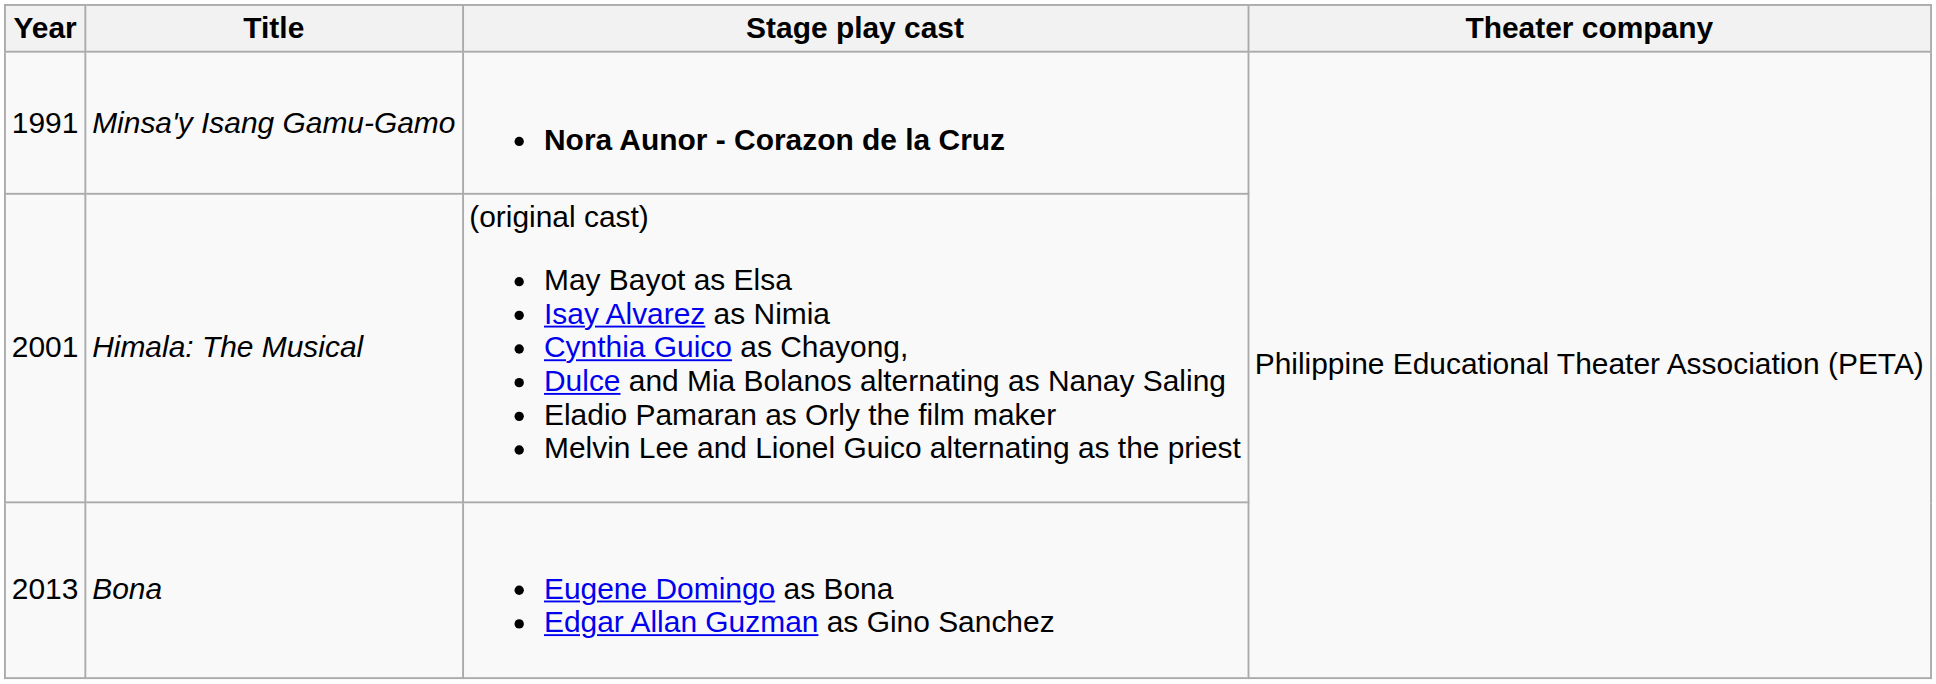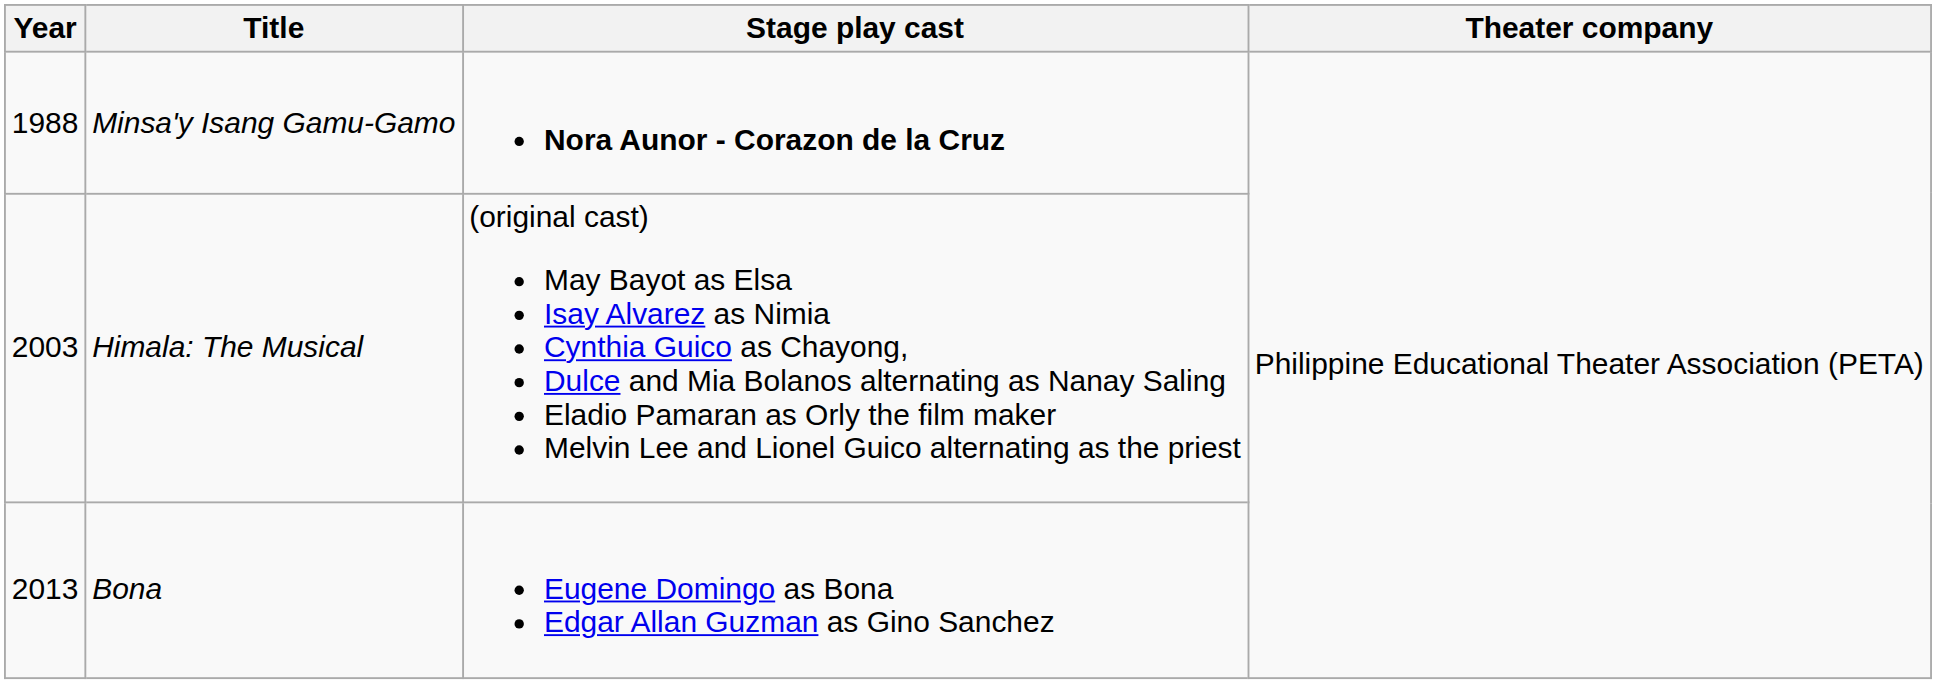 <table class="wikitable sortable">
 <tr>
 <th>Year</th>
 <th>Title</th>
 <th>Stage play cast</th>
 <th>Theater company</th>
 </tr>
 <tr>
-<td>1991</td>
+<td>1988</td>
 <td><em>Minsa'y Isang Gamu-Gamo</em></td>
 <td><strong><br><ul><li>Nora Aunor - Corazon de la Cruz</li></ul></strong></td>
 <td rowspan="3" align="center">Philippine Educational Theater Association (PETA)</td>
 </tr>
 <tr>
-<td>2001</td>
+<td>2003</td>
 <td><em>Himala: The Musical</em></td>
 <td>(original cast)<br><ul><li>May Bayot as Elsa</li><li><a href='#'>Isay Alvarez</a> as Nimia</li><li><a href='#'>Cynthia Guico</a> as Chayong,</li><li><a href='#'>Dulce</a> and Mia Bolanos alternating as Nanay Saling</li><li>Eladio Pamaran as Orly the film maker</li><li>Melvin Lee and Lionel Guico alternating as the priest</li></ul></td>
 </tr>
 <tr>
 <td>2013</td>
 <td><em>Bona</em></td>
 <td><br><ul><li><a href='#'>Eugene Domingo</a> as Bona</li><li><a href='#'>Edgar Allan Guzman</a> as Gino Sanchez</li></ul></td>
 </tr>
 </table>
